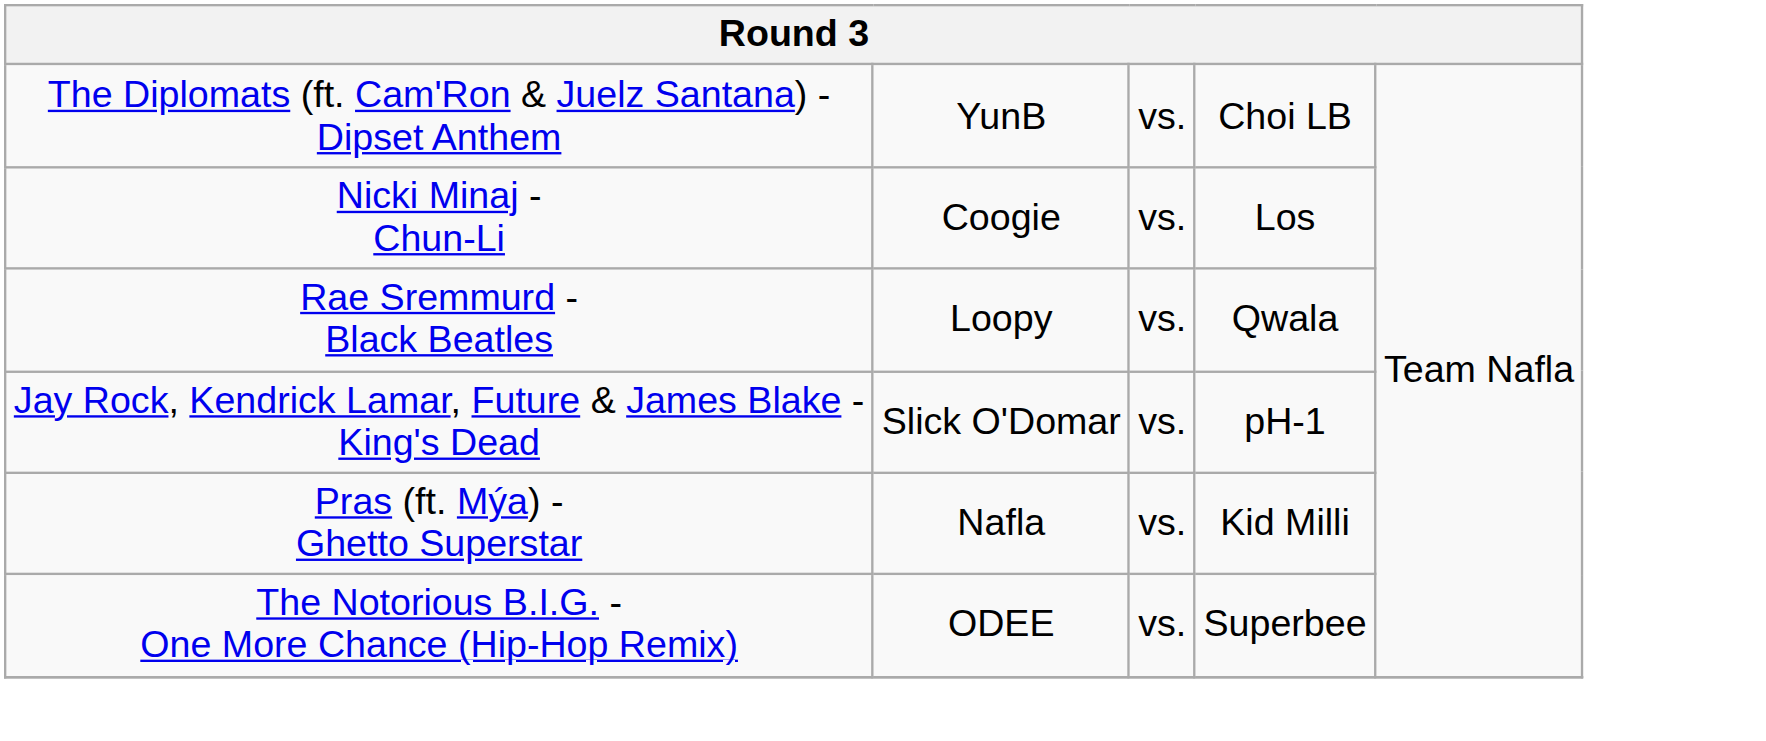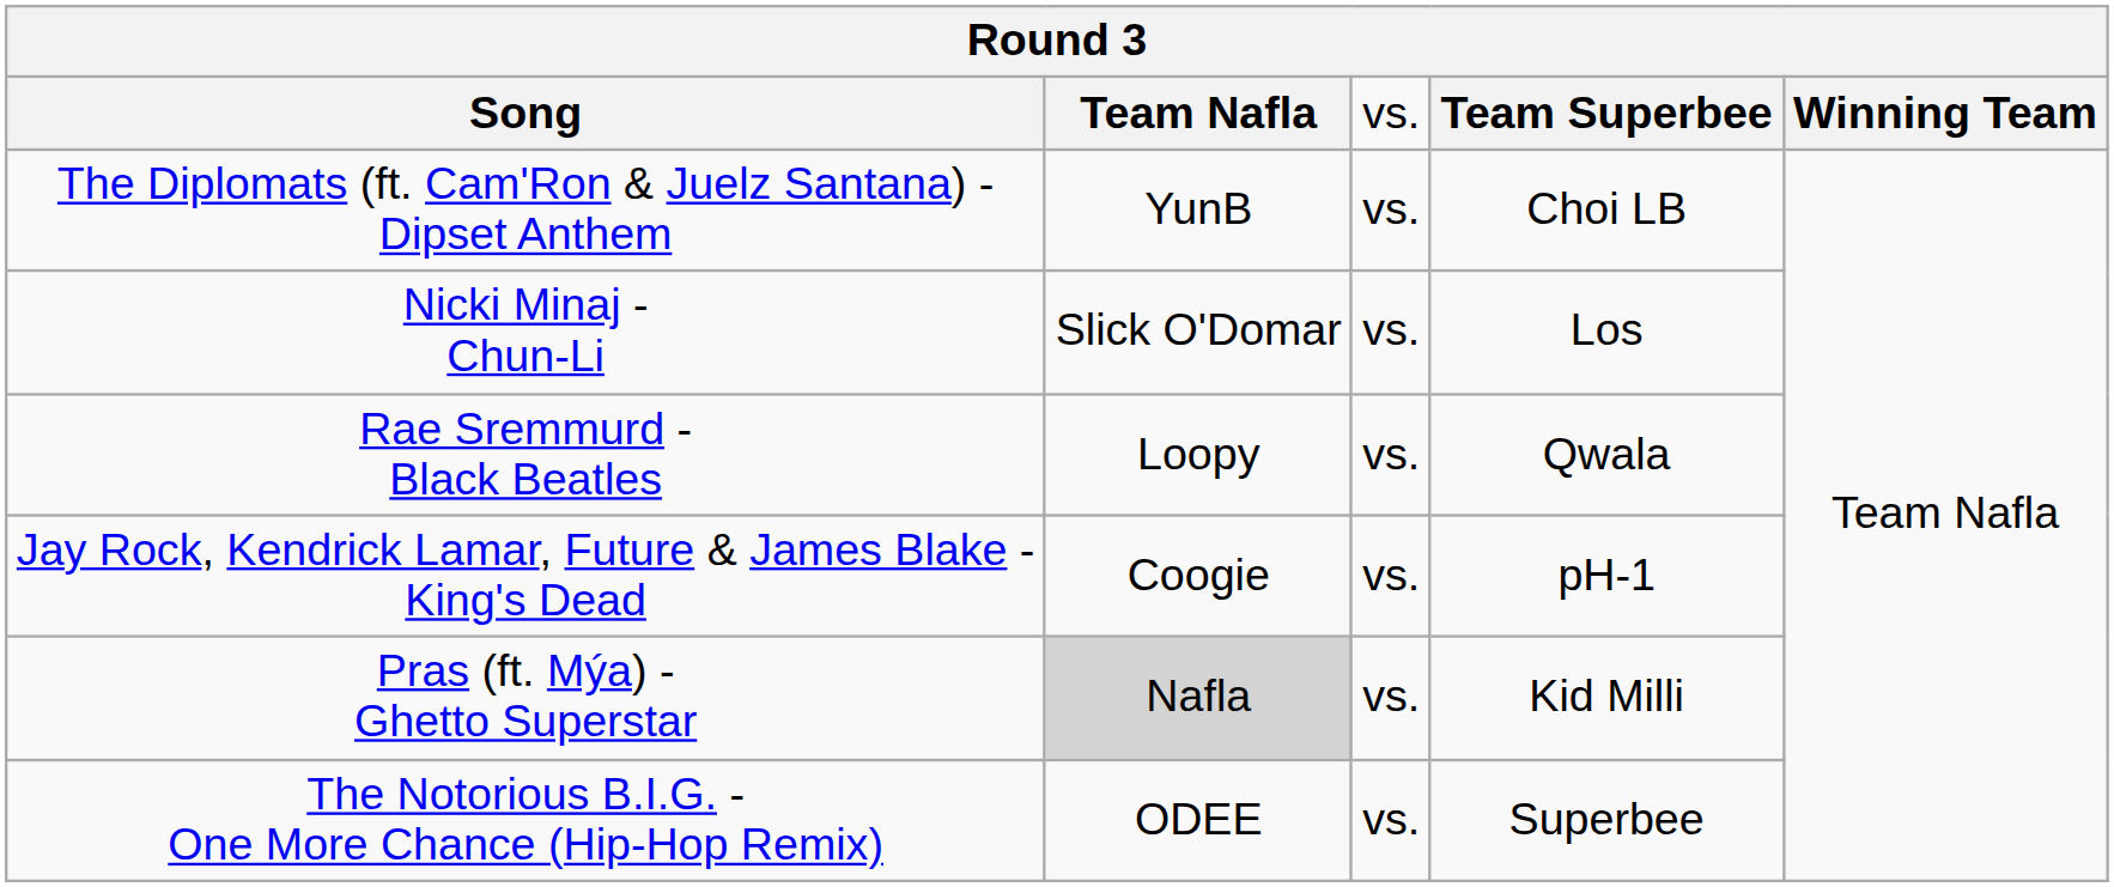 <table class="wikitable" style="text-align:center" border="2">
 <tr>
 <th colspan="5">Round 3</th>
+</tr>
+<tr>
+<th>Song</th>
+<th>Team Nafla</th>
+<td>vs.</td>
+<th>Team Superbee</th>
+<th>Winning Team</th>
 </tr>
 <tr>
 <td><a href='#'>The Diplomats</a> (ft. <a href='#'>Cam'Ron</a> & <a href='#'>Juelz Santana</a>) - <br> <a href='#'>Dipset Anthem</a></td>
 <td>YunB</td>
 <td>vs.</td>
 <td>Choi LB</td>
 <td rowspan="6">Team Nafla</td>
 </tr>
 <tr>
 <td><a href='#'>Nicki Minaj</a> - <br> <a href='#'>Chun-Li</a></td>
-<td>Coogie</td>
+<td>Slick O'Domar</td>
 <td>vs.</td>
 <td>Los</td>
 </tr>
 <tr>
 <td><a href='#'>Rae Sremmurd</a> - <br> <a href='#'>Black Beatles</a></td>
 <td>Loopy</td>
 <td>vs.</td>
 <td>Qwala</td>
 </tr>
 <tr>
 <td><a href='#'>Jay Rock</a>, <a href='#'>Kendrick Lamar</a>, <a href='#'>Future</a> & <a href='#'>James Blake</a>  - <br> <a href='#'>King's Dead</a></td>
-<td>Slick O'Domar</td>
+<td>Coogie</td>
 <td>vs.</td>
 <td>pH-1</td>
 </tr>
 <tr>
 <td><a href='#'>Pras</a> (ft. <a href='#'>Mýa</a>) - <br> <a href='#'>Ghetto Superstar</a></td>
-<td>Nafla</td>
+<td style="background: lightgrey;">Nafla</td>
 <td>vs.</td>
 <td>Kid Milli</td>
 </tr>
 <tr>
 <td><a href='#'>The Notorious B.I.G.</a> - <br> <a href='#'>One More Chance (Hip-Hop Remix)</a></td>
 <td>ODEE</td>
 <td>vs.</td>
 <td>Superbee</td>
 </tr>
 <tr>
 </tr>
 </table>
